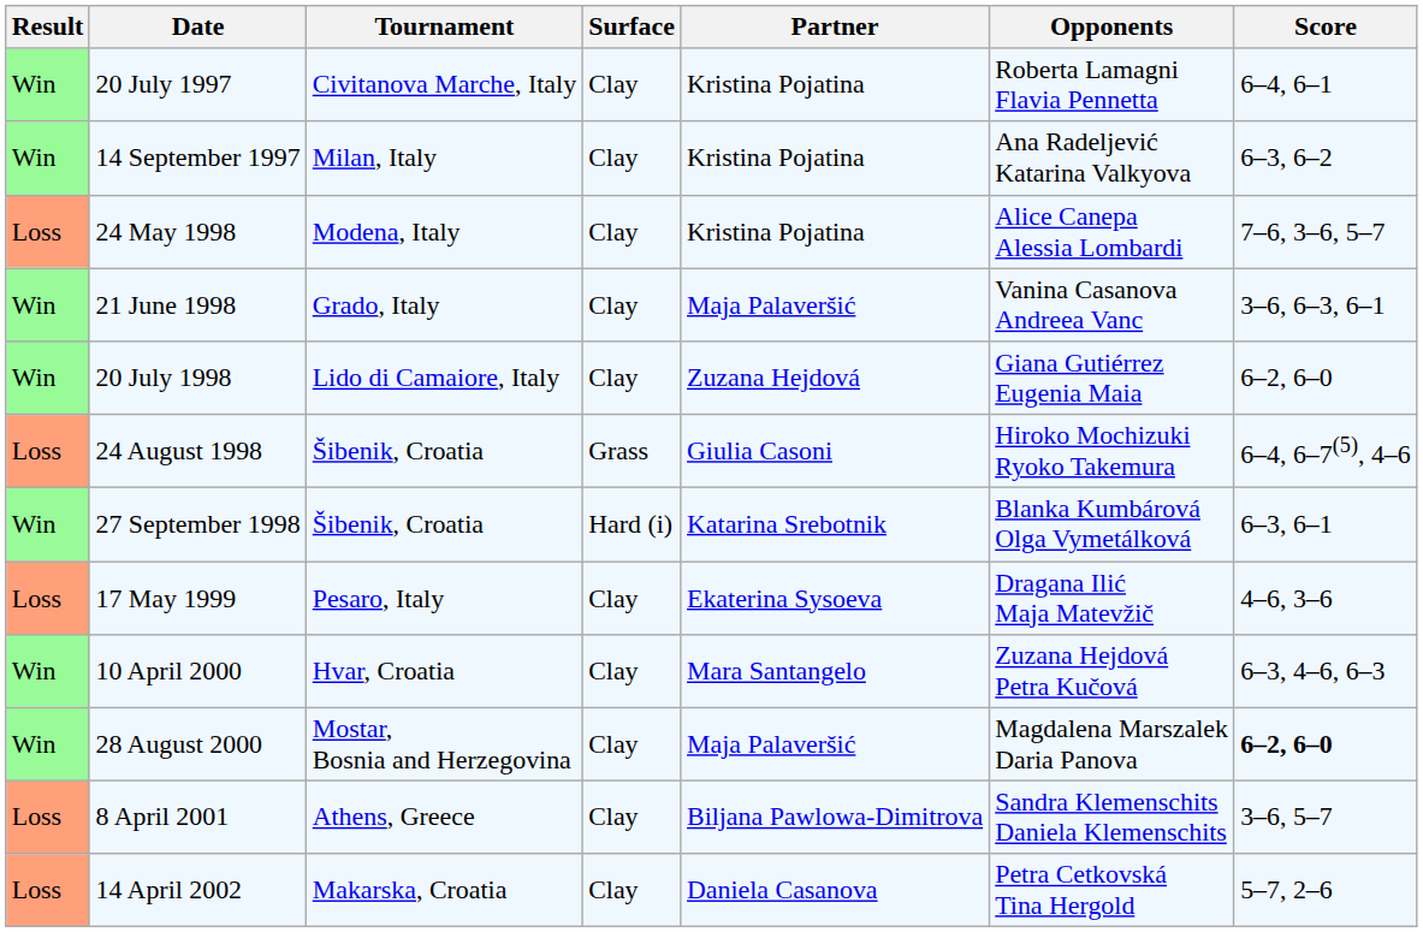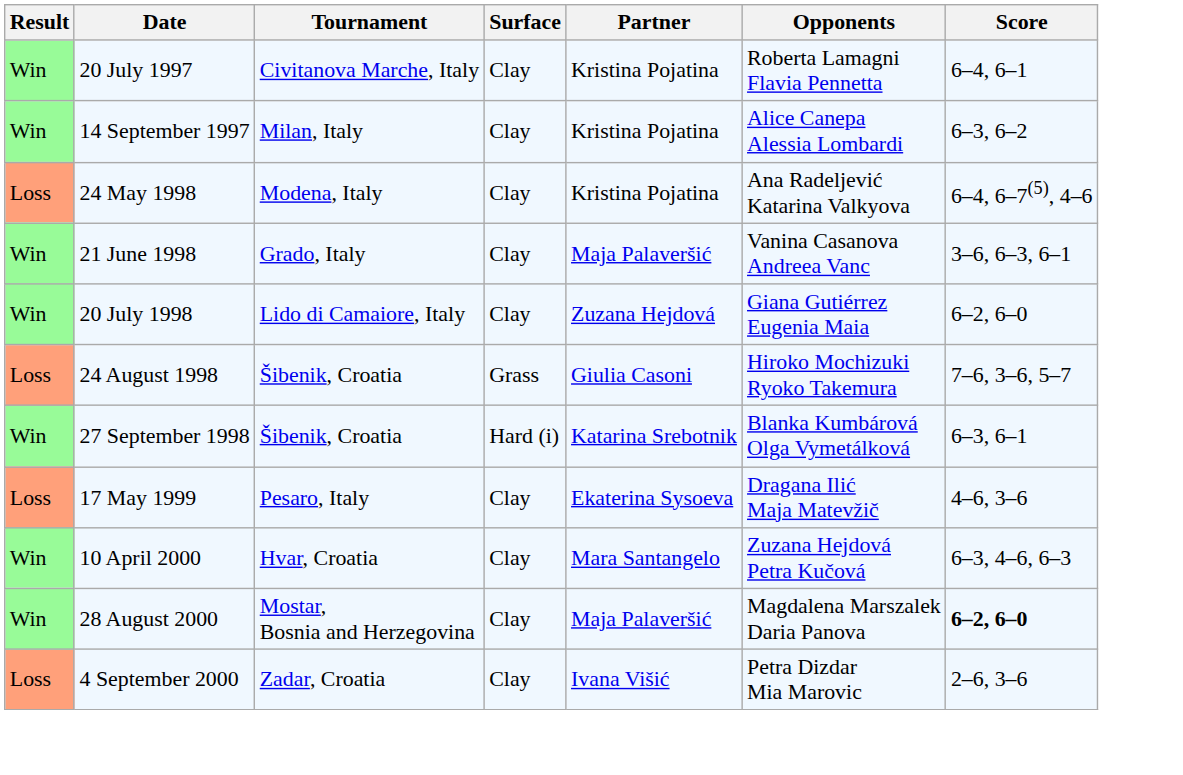 <table class="sortable wikitable" style=font-size:97%>
 <tr>
 <th>Result</th>
 <th>Date</th>
 <th>Tournament</th>
 <th>Surface</th>
 <th>Partner</th>
 <th>Opponents</th>
 <th class="unsortable">Score</th>
 </tr>
 <tr style="background:#f0f8ff;">
 <td style="background:#98fb98;">Win</td>
 <td>20 July 1997</td>
 <td><a href='#'>Civitanova Marche</a>, Italy</td>
 <td>Clay</td>
 <td> Kristina Pojatina</td>
 <td> Roberta Lamagni <br>  <a href='#'>Flavia Pennetta</a></td>
 <td>6–4, 6–1</td>
 </tr>
 <tr style="background:#f0f8ff;">
 <td style="background:#98fb98;">Win</td>
 <td>14 September 1997</td>
 <td><a href='#'>Milan</a>, Italy</td>
 <td>Clay</td>
 <td> Kristina Pojatina</td>
-<td> Ana Radeljević <br>  Katarina Valkyova</td>
+<td> <a href='#'>Alice Canepa</a> <br>  <a href='#'>Alessia Lombardi</a></td>
 <td>6–3, 6–2</td>
 </tr>
 <tr style="background:#f0f8ff;">
 <td style="background:#ffa07a;">Loss</td>
 <td>24 May 1998</td>
 <td><a href='#'>Modena</a>, Italy</td>
 <td>Clay</td>
 <td> Kristina Pojatina</td>
-<td> <a href='#'>Alice Canepa</a> <br>  <a href='#'>Alessia Lombardi</a></td>
-<td>7–6, 3–6, 5–7</td>
+<td> Ana Radeljević <br>  Katarina Valkyova</td>
+<td>6–4, 6–7<sup>(5)</sup>, 4–6</td>
 </tr>
 <tr style="background:#f0f8ff;">
 <td style="background:#98fb98;">Win</td>
 <td>21 June 1998</td>
 <td><a href='#'>Grado</a>, Italy</td>
 <td>Clay</td>
 <td> <a href='#'>Maja Palaveršić</a></td>
 <td> Vanina Casanova <br>  <a href='#'>Andreea Vanc</a></td>
 <td>3–6, 6–3, 6–1</td>
 </tr>
 <tr style="background:#f0f8ff;">
 <td style="background:#98fb98;">Win</td>
 <td>20 July 1998</td>
 <td><a href='#'>Lido di Camaiore</a>, Italy</td>
 <td>Clay</td>
 <td> <a href='#'>Zuzana Hejdová</a></td>
 <td> <a href='#'>Giana Gutiérrez</a> <br>  <a href='#'>Eugenia Maia</a></td>
 <td>6–2, 6–0</td>
 </tr>
 <tr style="background:#f0f8ff;">
 <td style="background:#ffa07a;">Loss</td>
 <td>24 August 1998</td>
 <td><a href='#'>Šibenik</a>, Croatia</td>
 <td>Grass</td>
 <td> <a href='#'>Giulia Casoni</a></td>
 <td> <a href='#'>Hiroko Mochizuki</a> <br>  <a href='#'>Ryoko Takemura</a></td>
-<td>6–4, 6–7<sup>(5)</sup>, 4–6</td>
+<td>7–6, 3–6, 5–7</td>
 </tr>
 <tr style="background:#f0f8ff;">
 <td style="background:#98fb98;">Win</td>
 <td>27 September 1998</td>
 <td><a href='#'>Šibenik</a>, Croatia</td>
 <td>Hard (i)</td>
 <td> <a href='#'>Katarina Srebotnik</a></td>
 <td> <a href='#'>Blanka Kumbárová</a> <br>  <a href='#'>Olga Vymetálková</a></td>
 <td>6–3, 6–1</td>
 </tr>
 <tr bgcolor="#f0f8ff">
 <td style="background:#ffa07a;">Loss</td>
 <td>17 May 1999</td>
 <td><a href='#'>Pesaro</a>, Italy</td>
 <td>Clay</td>
 <td> <a href='#'>Ekaterina Sysoeva</a></td>
 <td> <a href='#'>Dragana Ilić</a> <br>  <a href='#'>Maja Matevžič</a></td>
 <td>4–6, 3–6</td>
 </tr>
 <tr style="background:#f0f8ff;">
 <td style="background:#98fb98;">Win</td>
 <td>10 April 2000</td>
 <td><a href='#'>Hvar</a>, Croatia</td>
 <td>Clay</td>
 <td> <a href='#'>Mara Santangelo</a></td>
 <td> <a href='#'>Zuzana Hejdová</a> <br>  <a href='#'>Petra Kučová</a></td>
 <td>6–3, 4–6, 6–3</td>
 </tr>
 <tr style="background:#f0f8ff;">
 <td style="background:#98fb98;">Win</td>
 <td>28 August 2000</td>
 <td><a href='#'>Mostar</a>, <br> Bosnia and Herzegovina</td>
 <td>Clay</td>
 <td> <a href='#'>Maja Palaveršić</a></td>
 <td> Magdalena Marszalek <br>  Daria Panova</td>
 <td><strong>6–2, 6–0</strong></td>
 </tr>
 <tr bgcolor="#f0f8ff">
 <td style="background:#ffa07a;">Loss</td>
-<td>8 April 2001</td>
-<td><a href='#'>Athens</a>, Greece</td>
+<td>4 September 2000</td>
+<td><a href='#'>Zadar</a>, Croatia</td>
 <td>Clay</td>
-<td> <a href='#'>Biljana Pawlowa-Dimitrova</a></td>
-<td> <a href='#'>Sandra Klemenschits</a> <br>  <a href='#'>Daniela Klemenschits</a></td>
-<td>3–6, 5–7</td>
-</tr>
-<tr bgcolor="#f0f8ff">
-<td style="background:#ffa07a;">Loss</td>
-<td>14 April 2002</td>
-<td><a href='#'>Makarska</a>, Croatia</td>
-<td>Clay</td>
-<td> <a href='#'>Daniela Casanova</a></td>
-<td> <a href='#'>Petra Cetkovská</a> <br>  <a href='#'>Tina Hergold</a></td>
-<td>5–7, 2–6</td>
+<td> <a href='#'>Ivana Višić</a></td>
+<td> Petra Dizdar <br>  Mia Marovic</td>
+<td>2–6, 3–6</td>
 </tr>
 </table>
